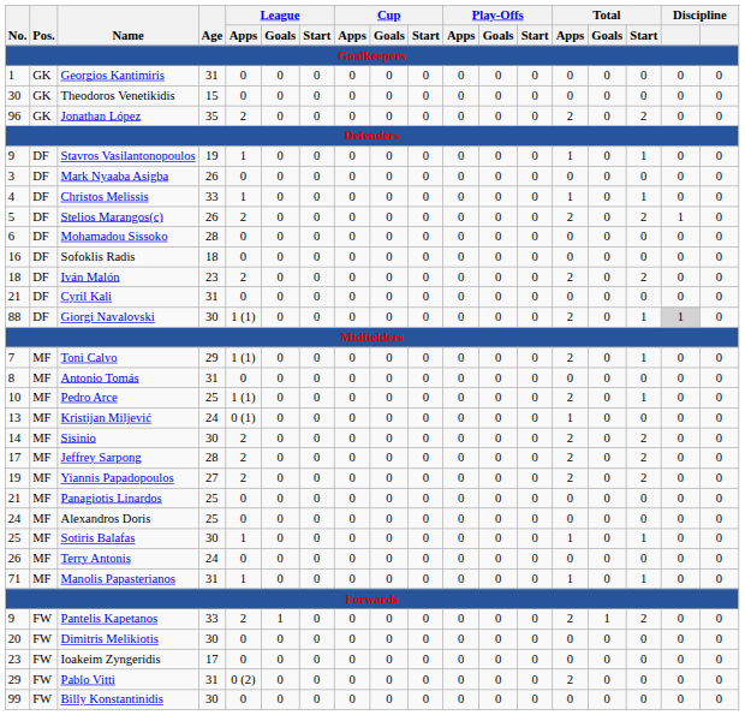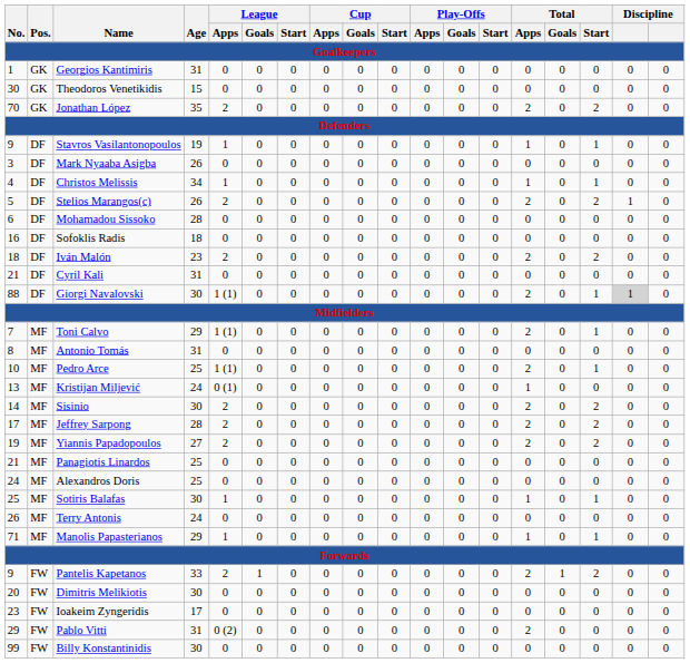 <table class="wikitable" style="text-align:center">
 <tr>
 <th rowspan="2" valign="bottom">No.</th>
 <th rowspan="2" valign="bottom">Pos.</th>
 <th rowspan="2" valign="bottom">Name</th>
 <th rowspan="2" valign="bottom">Age</th>
 <th colspan="3" width="130"><a href='#'>League</a></th>
 <th colspan="3" width="130"><a href='#'>Cup</a></th>
 <th colspan="3" width="130"><a href='#'>Play-Offs</a></th>
 <th colspan="3" width="130">Total</th>
 <th colspan="2" width="90">Discipline</th>
 </tr>
 <tr>
 <th>Apps</th>
 <th>Goals</th>
 <th>Start</th>
 <th>Apps</th>
 <th>Goals</th>
 <th>Start</th>
 <th>Apps</th>
 <th>Goals</th>
 <th>Start</th>
 <th>Apps</th>
 <th>Goals</th>
 <th>Start</th>
 <th></th>
 <th></th>
 </tr>
 <tr>
 <th colspan="18" style="background:#26559B; color:#DF0101; text-align:center;">Goalkeepers</th>
 </tr>
 <tr>
 <td align="left">1</td>
 <td align="left">GK</td>
 <td align="left"> <a href='#'>Georgios Kantimiris</a></td>
 <td>31</td>
 <td>0</td>
 <td>0</td>
 <td>0</td>
 <td>0</td>
 <td>0</td>
 <td>0</td>
 <td>0</td>
 <td>0</td>
 <td>0</td>
 <td>0</td>
 <td>0</td>
 <td>0</td>
 <td>0</td>
 <td>0</td>
 </tr>
 <tr>
 <td align="left">30</td>
 <td align="left">GK</td>
 <td align="left"> Theodoros Venetikidis</td>
 <td>15</td>
 <td>0</td>
 <td>0</td>
 <td>0</td>
 <td>0</td>
 <td>0</td>
 <td>0</td>
 <td>0</td>
 <td>0</td>
 <td>0</td>
 <td>0</td>
 <td>0</td>
 <td>0</td>
 <td>0</td>
 <td>0</td>
 </tr>
 <tr>
-<td align="left">96</td>
+<td align="left">70</td>
 <td align="left">GK</td>
 <td align="left"> <a href='#'>Jonathan López</a></td>
 <td>35</td>
 <td>2</td>
 <td>0</td>
 <td>0</td>
 <td>0</td>
 <td>0</td>
 <td>0</td>
 <td>0</td>
 <td>0</td>
 <td>0</td>
 <td>2</td>
 <td>0</td>
 <td>2</td>
 <td>0</td>
 <td>0</td>
 </tr>
 <tr>
 <th colspan="18" style="background:#26559B; color:#DF0101; text-align:center;">Defenders</th>
 </tr>
 <tr>
 <td align="left">9</td>
 <td align="left">DF</td>
 <td align="left"> <a href='#'>Stavros Vasilantonopoulos</a></td>
 <td>19</td>
 <td>1</td>
 <td>0</td>
 <td>0</td>
 <td>0</td>
 <td>0</td>
 <td>0</td>
 <td>0</td>
 <td>0</td>
 <td>0</td>
 <td>1</td>
 <td>0</td>
 <td>1</td>
 <td>0</td>
 <td>0</td>
 </tr>
 <tr>
 <td align="left">3</td>
 <td align="left">DF</td>
 <td align="left"> <a href='#'>Mark Nyaaba Asigba</a></td>
 <td>26</td>
 <td>0</td>
 <td>0</td>
 <td>0</td>
 <td>0</td>
 <td>0</td>
 <td>0</td>
 <td>0</td>
 <td>0</td>
 <td>0</td>
 <td>0</td>
 <td>0</td>
 <td>0</td>
 <td>0</td>
 <td>0</td>
 </tr>
 <tr>
 <td align="left">4</td>
 <td align="left">DF</td>
 <td align="left"> <a href='#'>Christos Melissis</a></td>
-<td>33</td>
+<td>34</td>
 <td>1</td>
 <td>0</td>
 <td>0</td>
 <td>0</td>
 <td>0</td>
 <td>0</td>
 <td>0</td>
 <td>0</td>
 <td>0</td>
 <td>1</td>
 <td>0</td>
 <td>1</td>
 <td>0</td>
 <td>0</td>
 </tr>
 <tr>
 <td align="left">5</td>
 <td align="left">DF</td>
 <td align="left"> <a href='#'>Stelios Marangos</a><a href='#'>(c)</a></td>
 <td>26</td>
 <td>2</td>
 <td>0</td>
 <td>0</td>
 <td>0</td>
 <td>0</td>
 <td>0</td>
 <td>0</td>
 <td>0</td>
 <td>0</td>
 <td>2</td>
 <td>0</td>
 <td>2</td>
 <td>1</td>
 <td>0</td>
 </tr>
 <tr>
 <td align="left">6</td>
 <td align="left">DF</td>
 <td align="left"> <a href='#'>Mohamadou Sissoko</a></td>
 <td>28</td>
 <td>0</td>
 <td>0</td>
 <td>0</td>
 <td>0</td>
 <td>0</td>
 <td>0</td>
 <td>0</td>
 <td>0</td>
 <td>0</td>
 <td>0</td>
 <td>0</td>
 <td>0</td>
 <td>0</td>
 <td>0</td>
 </tr>
 <tr>
 <td align="left">16</td>
 <td align="left">DF</td>
 <td align="left"> Sofoklis Radis</td>
 <td>18</td>
 <td>0</td>
 <td>0</td>
 <td>0</td>
 <td>0</td>
 <td>0</td>
 <td>0</td>
 <td>0</td>
 <td>0</td>
 <td>0</td>
 <td>0</td>
 <td>0</td>
 <td>0</td>
 <td>0</td>
 <td>0</td>
 </tr>
 <tr>
 <td align="left">18</td>
 <td align="left">DF</td>
 <td align="left"> <a href='#'>Iván Malón</a></td>
 <td>23</td>
 <td>2</td>
 <td>0</td>
 <td>0</td>
 <td>0</td>
 <td>0</td>
 <td>0</td>
 <td>0</td>
 <td>0</td>
 <td>0</td>
 <td>2</td>
 <td>0</td>
 <td>2</td>
 <td>0</td>
 <td>0</td>
 </tr>
 <tr>
 <td align="left">21</td>
 <td align="left">DF</td>
 <td align="left"> <a href='#'>Cyril Kali</a></td>
 <td>31</td>
 <td>0</td>
 <td>0</td>
 <td>0</td>
 <td>0</td>
 <td>0</td>
 <td>0</td>
 <td>0</td>
 <td>0</td>
 <td>0</td>
 <td>0</td>
 <td>0</td>
 <td>0</td>
 <td>0</td>
 <td>0</td>
 </tr>
 <tr>
 <td align="left">88</td>
 <td align="left">DF</td>
 <td align="left"> <a href='#'>Giorgi Navalovski</a></td>
 <td>30</td>
 <td>1 (1)</td>
 <td>0</td>
 <td>0</td>
 <td>0</td>
 <td>0</td>
 <td>0</td>
 <td>0</td>
 <td>0</td>
 <td>0</td>
 <td>2</td>
 <td>0</td>
 <td>1</td>
 <td style="background: lightgrey;">1</td>
 <td>0</td>
 </tr>
 <tr>
 <th colspan="18" style="background:#26559B; color:#DF0101; text-align:center;">Midfielders</th>
 </tr>
 <tr>
 <td align="left">7</td>
 <td align="left">MF</td>
 <td align="left"> <a href='#'>Toni Calvo</a></td>
 <td>29</td>
 <td>1 (1)</td>
 <td>0</td>
 <td>0</td>
 <td>0</td>
 <td>0</td>
 <td>0</td>
 <td>0</td>
 <td>0</td>
 <td>0</td>
 <td>2</td>
 <td>0</td>
 <td>1</td>
 <td>0</td>
 <td>0</td>
 </tr>
 <tr>
 <td align="left">8</td>
 <td align="left">MF</td>
 <td align="left"> <a href='#'>Antonio Tomás</a></td>
 <td>31</td>
 <td>0</td>
 <td>0</td>
 <td>0</td>
 <td>0</td>
 <td>0</td>
 <td>0</td>
 <td>0</td>
 <td>0</td>
 <td>0</td>
 <td>0</td>
 <td>0</td>
 <td>0</td>
 <td>0</td>
 <td>0</td>
 </tr>
 <tr>
 <td align="left">10</td>
 <td align="left">MF</td>
 <td align="left"> <a href='#'>Pedro Arce</a></td>
 <td>25</td>
 <td>1 (1)</td>
 <td>0</td>
 <td>0</td>
 <td>0</td>
 <td>0</td>
 <td>0</td>
 <td>0</td>
 <td>0</td>
 <td>0</td>
 <td>2</td>
 <td>0</td>
 <td>1</td>
 <td>0</td>
 <td>0</td>
 </tr>
 <tr>
 <td align="left">13</td>
 <td align="left">MF</td>
 <td align="left"> <a href='#'>Kristijan Miljević</a></td>
 <td>24</td>
 <td>0 (1)</td>
 <td>0</td>
 <td>0</td>
 <td>0</td>
 <td>0</td>
 <td>0</td>
 <td>0</td>
 <td>0</td>
 <td>0</td>
 <td>1</td>
 <td>0</td>
 <td>0</td>
 <td>0</td>
 <td>0</td>
 </tr>
 <tr>
 <td align="left">14</td>
 <td align="left">MF</td>
 <td align="left"> <a href='#'>Sisinio</a></td>
 <td>30</td>
 <td>2</td>
 <td>0</td>
 <td>0</td>
 <td>0</td>
 <td>0</td>
 <td>0</td>
 <td>0</td>
 <td>0</td>
 <td>0</td>
 <td>2</td>
 <td>0</td>
 <td>2</td>
 <td>0</td>
 <td>0</td>
 </tr>
 <tr>
 <td align="left">17</td>
 <td align="left">MF</td>
 <td align="left"> <a href='#'>Jeffrey Sarpong</a></td>
 <td>28</td>
 <td>2</td>
 <td>0</td>
 <td>0</td>
 <td>0</td>
 <td>0</td>
 <td>0</td>
 <td>0</td>
 <td>0</td>
 <td>0</td>
 <td>2</td>
 <td>0</td>
 <td>2</td>
 <td>0</td>
 <td>0</td>
 </tr>
 <tr>
 <td align="left">19</td>
 <td align="left">MF</td>
 <td align="left"> <a href='#'>Yiannis Papadopoulos</a></td>
 <td>27</td>
 <td>2</td>
 <td>0</td>
 <td>0</td>
 <td>0</td>
 <td>0</td>
 <td>0</td>
 <td>0</td>
 <td>0</td>
 <td>0</td>
 <td>2</td>
 <td>0</td>
 <td>2</td>
 <td>0</td>
 <td>0</td>
 </tr>
 <tr>
 <td align="left">21</td>
 <td align="left">MF</td>
 <td align="left"> <a href='#'>Panagiotis Linardos</a></td>
 <td>25</td>
 <td>0</td>
 <td>0</td>
 <td>0</td>
 <td>0</td>
 <td>0</td>
 <td>0</td>
 <td>0</td>
 <td>0</td>
 <td>0</td>
 <td>0</td>
 <td>0</td>
 <td>0</td>
 <td>0</td>
 <td>0</td>
 </tr>
 <tr>
 <td align="left">24</td>
 <td align="left">MF</td>
 <td align="left"> Alexandros Doris</td>
 <td>25</td>
 <td>0</td>
 <td>0</td>
 <td>0</td>
 <td>0</td>
 <td>0</td>
 <td>0</td>
 <td>0</td>
 <td>0</td>
 <td>0</td>
 <td>0</td>
 <td>0</td>
 <td>0</td>
 <td>0</td>
 <td>0</td>
 </tr>
 <tr>
 <td align="left">25</td>
 <td align="left">MF</td>
 <td align="left"> <a href='#'>Sotiris Balafas</a></td>
 <td>30</td>
 <td>1</td>
 <td>0</td>
 <td>0</td>
 <td>0</td>
 <td>0</td>
 <td>0</td>
 <td>0</td>
 <td>0</td>
 <td>0</td>
 <td>1</td>
 <td>0</td>
 <td>1</td>
 <td>0</td>
 <td>0</td>
 </tr>
 <tr>
 <td align="left">26</td>
 <td align="left">MF</td>
 <td align="left"> <a href='#'>Terry Antonis</a></td>
 <td>24</td>
 <td>0</td>
 <td>0</td>
 <td>0</td>
 <td>0</td>
 <td>0</td>
 <td>0</td>
 <td>0</td>
 <td>0</td>
 <td>0</td>
 <td>0</td>
 <td>0</td>
 <td>0</td>
 <td>0</td>
 <td>0</td>
 </tr>
 <tr>
 <td align="left">71</td>
 <td align="left">MF</td>
 <td align="left"> <a href='#'>Manolis Papasterianos</a></td>
-<td>31</td>
+<td>29</td>
 <td>1</td>
 <td>0</td>
 <td>0</td>
 <td>0</td>
 <td>0</td>
 <td>0</td>
 <td>0</td>
 <td>0</td>
 <td>0</td>
 <td>1</td>
 <td>0</td>
 <td>1</td>
 <td>0</td>
 <td>0</td>
 </tr>
 <tr>
 <th colspan="18" style="background:#26559B; color:#DF0101; text-align:center;">Forwards</th>
 </tr>
 <tr>
 <td align="left">9</td>
 <td align="left">FW</td>
 <td align="left"> <a href='#'>Pantelis Kapetanos</a></td>
 <td>33</td>
 <td>2</td>
 <td>1</td>
 <td>0</td>
 <td>0</td>
 <td>0</td>
 <td>0</td>
 <td>0</td>
 <td>0</td>
 <td>0</td>
 <td>2</td>
 <td>1</td>
 <td>2</td>
 <td>0</td>
 <td>0</td>
 </tr>
 <tr>
 <td align="left">20</td>
 <td align="left">FW</td>
 <td align="left"> <a href='#'>Dimitris Melikiotis</a></td>
 <td>30</td>
 <td>0</td>
 <td>0</td>
 <td>0</td>
 <td>0</td>
 <td>0</td>
 <td>0</td>
 <td>0</td>
 <td>0</td>
 <td>0</td>
 <td>0</td>
 <td>0</td>
 <td>0</td>
 <td>0</td>
 <td>0</td>
 </tr>
 <tr>
 <td align="left">23</td>
 <td align="left">FW</td>
 <td align="left"> Ioakeim Zyngeridis</td>
 <td>17</td>
 <td>0</td>
 <td>0</td>
 <td>0</td>
 <td>0</td>
 <td>0</td>
 <td>0</td>
 <td>0</td>
 <td>0</td>
 <td>0</td>
 <td>0</td>
 <td>0</td>
 <td>0</td>
 <td>0</td>
 <td>0</td>
 </tr>
 <tr>
 <td align="left">29</td>
 <td align="left">FW</td>
 <td align="left"> <a href='#'>Pablo Vitti</a></td>
 <td>31</td>
 <td>0 (2)</td>
 <td>0</td>
 <td>0</td>
 <td>0</td>
 <td>0</td>
 <td>0</td>
 <td>0</td>
 <td>0</td>
 <td>0</td>
 <td>2</td>
 <td>0</td>
 <td>0</td>
 <td>0</td>
 <td>0</td>
 </tr>
 <tr>
 <td align="left">99</td>
 <td align="left">FW</td>
 <td align="left"> <a href='#'>Billy Konstantinidis</a></td>
 <td>30</td>
 <td>0</td>
 <td>0</td>
 <td>0</td>
 <td>0</td>
 <td>0</td>
 <td>0</td>
 <td>0</td>
 <td>0</td>
 <td>0</td>
 <td>0</td>
 <td>0</td>
 <td>0</td>
 <td>0</td>
 <td>0</td>
 </tr>
 </table>
